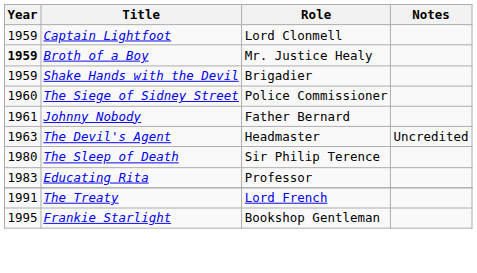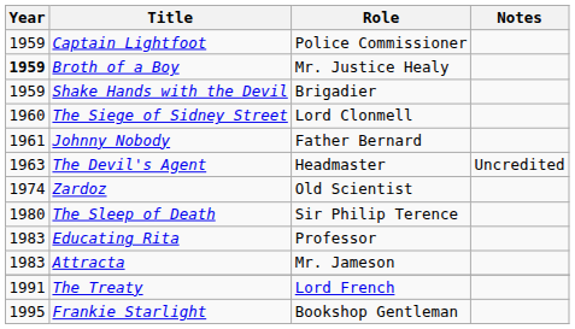 <table class="wikitable">
 <tr>
 <th>Year</th>
 <th>Title</th>
 <th>Role</th>
 <th>Notes</th>
 </tr>
 <tr>
 <td>1959</td>
 <td><em><a href='#'>Captain Lightfoot</a></em></td>
-<td>Lord Clonmell</td>
+<td>Police Commissioner</td>
 <td></td>
 </tr>
 <tr>
 <td><strong>1959</strong></td>
 <td><em><a href='#'>Broth of a Boy</a></em></td>
 <td>Mr. Justice Healy</td>
 <td></td>
 </tr>
 <tr>
 <td>1959</td>
 <td><em><a href='#'>Shake Hands with the Devil</a></em></td>
 <td>Brigadier</td>
 <td></td>
 </tr>
 <tr>
 <td>1960</td>
 <td><em><a href='#'>The Siege of Sidney Street</a></em></td>
-<td>Police Commissioner</td>
+<td>Lord Clonmell</td>
 <td></td>
 </tr>
 <tr>
 <td>1961</td>
 <td><em><a href='#'>Johnny Nobody</a></em></td>
 <td>Father Bernard</td>
 <td></td>
 </tr>
 <tr>
 <td>1963</td>
 <td><em><a href='#'>The Devil's Agent</a></em></td>
 <td>Headmaster</td>
 <td>Uncredited</td>
 </tr>
 <tr>
+<td>1974</td>
+<td><em><a href='#'>Zardoz</a></em></td>
+<td>Old Scientist</td>
+<td></td>
+</tr>
+<tr>
 <td>1980</td>
 <td><em><a href='#'>The Sleep of Death</a></em></td>
 <td>Sir Philip Terence</td>
 <td></td>
 </tr>
 <tr>
 <td>1983</td>
 <td><em><a href='#'>Educating Rita</a></em></td>
 <td>Professor</td>
+<td></td>
+</tr>
+<tr>
+<td>1983</td>
+<td><em><a href='#'>Attracta</a></em></td>
+<td>Mr. Jameson</td>
 <td></td>
 </tr>
 <tr>
 </tr>
 <tr>
 <td>1991</td>
 <td><em><a href='#'>The Treaty</a></em></td>
 <td><a href='#'>Lord French</a></td>
 <td></td>
 </tr>
 <tr>
 <td>1995</td>
 <td><em><a href='#'>Frankie Starlight</a></em></td>
 <td>Bookshop Gentleman</td>
 <td></td>
 </tr>
 </table>
